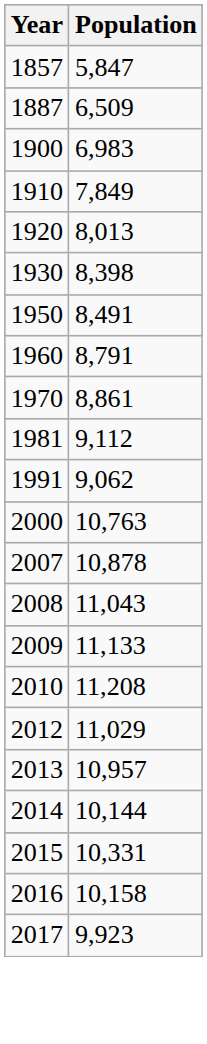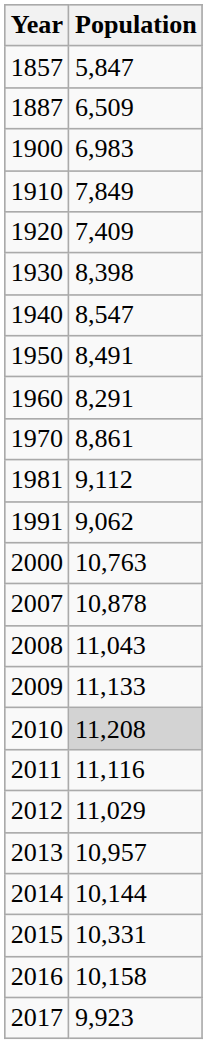 <table class="wikitable sortable">
 <tr>
 <th>Year</th>
 <th>Population</th>
 </tr>
 <tr>
 <td>1857</td>
 <td>5,847</td>
 </tr>
 <tr>
 <td>1887</td>
 <td>6,509</td>
 </tr>
 <tr>
 <td>1900</td>
 <td>6,983</td>
 </tr>
 <tr>
 <td>1910</td>
 <td>7,849</td>
 </tr>
 <tr>
 <td>1920</td>
-<td>8,013</td>
+<td>7,409</td>
 </tr>
 <tr>
 <td>1930</td>
 <td>8,398</td>
+</tr>
+<tr>
+<td>1940</td>
+<td>8,547</td>
 </tr>
 <tr>
 <td>1950</td>
 <td>8,491</td>
 </tr>
 <tr>
 <td>1960</td>
-<td>8,791</td>
+<td>8,291</td>
 </tr>
 <tr>
 <td>1970</td>
 <td>8,861</td>
 </tr>
 <tr>
 <td>1981</td>
 <td>9,112</td>
 </tr>
 <tr>
 <td>1991</td>
 <td>9,062</td>
 </tr>
 <tr>
 <td>2000</td>
 <td>10,763</td>
 </tr>
 <tr>
 <td>2007</td>
 <td>10,878</td>
 </tr>
 <tr>
 <td>2008</td>
 <td>11,043</td>
 </tr>
 <tr>
 <td>2009</td>
 <td>11,133</td>
 </tr>
 <tr>
 <td>2010</td>
-<td>11,208</td>
+<td style="background: lightgrey;">11,208</td>
+</tr>
+<tr>
+<td>2011</td>
+<td>11,116</td>
 </tr>
 <tr>
 <td>2012</td>
 <td>11,029</td>
 </tr>
 <tr>
 <td>2013</td>
 <td>10,957</td>
 </tr>
 <tr>
 <td>2014</td>
 <td>10,144</td>
 </tr>
 <tr>
 <td>2015</td>
 <td>10,331</td>
 </tr>
 <tr>
 <td>2016</td>
 <td>10,158</td>
 </tr>
 <tr>
 <td>2017</td>
 <td>9,923</td>
 </tr>
 </table>
